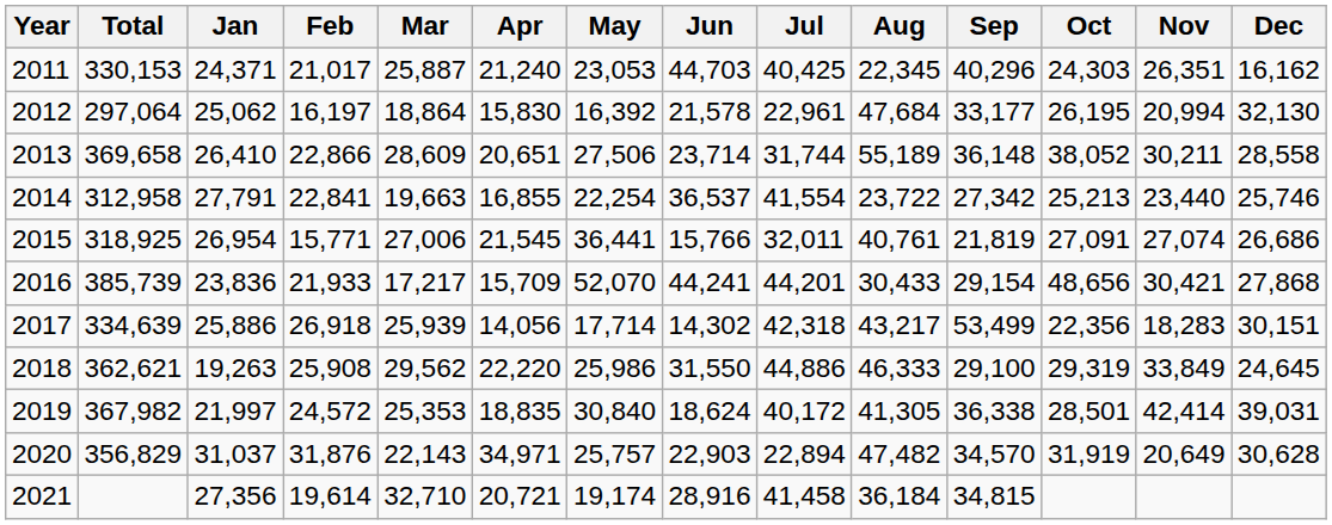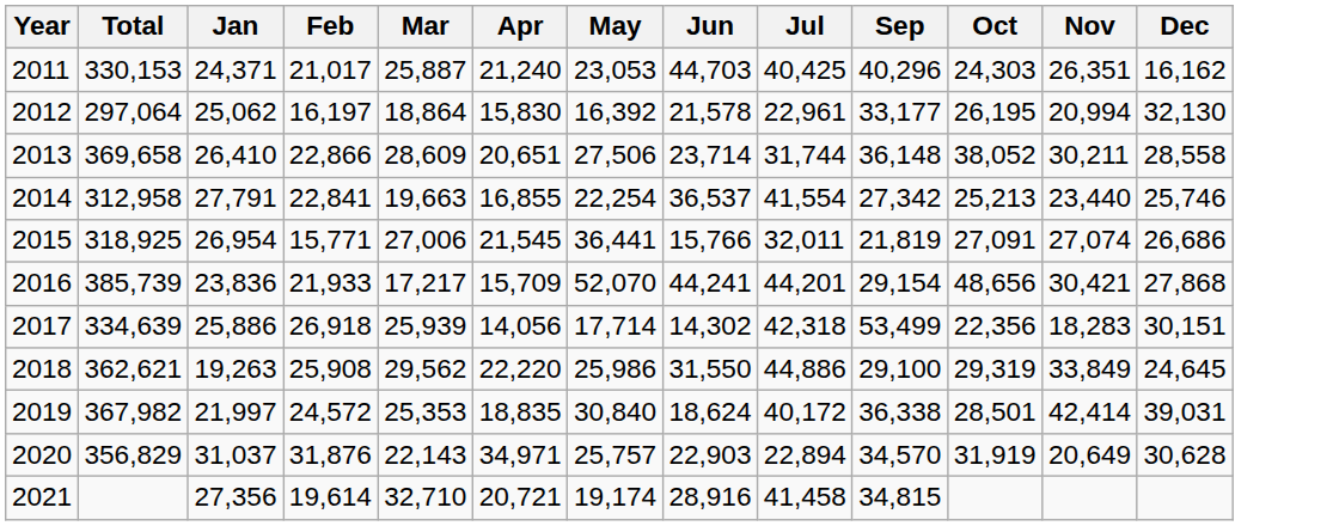 <table class="wikitable">
 <tr>
 <th>Year</th>
 <th>Total</th>
 <th>Jan</th>
 <th>Feb</th>
 <th>Mar</th>
 <th>Apr</th>
 <th>May</th>
 <th>Jun</th>
 <th>Jul</th>
-<th>Aug</th>
 <th>Sep</th>
 <th>Oct</th>
 <th>Nov</th>
 <th>Dec</th>
 </tr>
 <tr>
 <td>2011</td>
 <td>330,153</td>
 <td>24,371</td>
 <td>21,017</td>
 <td>25,887</td>
 <td>21,240</td>
 <td>23,053</td>
 <td>44,703</td>
 <td>40,425</td>
-<td>22,345</td>
 <td>40,296</td>
 <td>24,303</td>
 <td>26,351</td>
 <td>16,162</td>
 </tr>
 <tr>
 <td>2012</td>
 <td>297,064</td>
 <td>25,062</td>
 <td>16,197</td>
 <td>18,864</td>
 <td>15,830</td>
 <td>16,392</td>
 <td>21,578</td>
 <td>22,961</td>
-<td>47,684</td>
 <td>33,177</td>
 <td>26,195</td>
 <td>20,994</td>
 <td>32,130</td>
 </tr>
 <tr>
 <td>2013</td>
 <td>369,658</td>
 <td>26,410</td>
 <td>22,866</td>
 <td>28,609</td>
 <td>20,651</td>
 <td>27,506</td>
 <td>23,714</td>
 <td>31,744</td>
-<td>55,189</td>
 <td>36,148</td>
 <td>38,052</td>
 <td>30,211</td>
 <td>28,558</td>
 </tr>
 <tr>
 <td>2014</td>
 <td>312,958</td>
 <td>27,791</td>
 <td>22,841</td>
 <td>19,663</td>
 <td>16,855</td>
 <td>22,254</td>
 <td>36,537</td>
 <td>41,554</td>
-<td>23,722</td>
 <td>27,342</td>
 <td>25,213</td>
 <td>23,440</td>
 <td>25,746</td>
 </tr>
 <tr>
 <td>2015</td>
 <td>318,925</td>
 <td>26,954</td>
 <td>15,771</td>
 <td>27,006</td>
 <td>21,545</td>
 <td>36,441</td>
 <td>15,766</td>
 <td>32,011</td>
-<td>40,761</td>
 <td>21,819</td>
 <td>27,091</td>
 <td>27,074</td>
 <td>26,686</td>
 </tr>
 <tr>
 <td>2016</td>
 <td>385,739</td>
 <td>23,836</td>
 <td>21,933</td>
 <td>17,217</td>
 <td>15,709</td>
 <td>52,070</td>
 <td>44,241</td>
 <td>44,201</td>
-<td>30,433</td>
 <td>29,154</td>
 <td>48,656</td>
 <td>30,421</td>
 <td>27,868</td>
 </tr>
 <tr>
 <td>2017</td>
 <td>334,639</td>
 <td>25,886</td>
 <td>26,918</td>
 <td>25,939</td>
 <td>14,056</td>
 <td>17,714</td>
 <td>14,302</td>
 <td>42,318</td>
-<td>43,217</td>
 <td>53,499</td>
 <td>22,356</td>
 <td>18,283</td>
 <td>30,151</td>
 </tr>
 <tr>
 <td>2018</td>
 <td>362,621</td>
 <td>19,263</td>
 <td>25,908</td>
 <td>29,562</td>
 <td>22,220</td>
 <td>25,986</td>
 <td>31,550</td>
 <td>44,886</td>
-<td>46,333</td>
 <td>29,100</td>
 <td>29,319</td>
 <td>33,849</td>
 <td>24,645</td>
 </tr>
 <tr>
 <td>2019</td>
 <td>367,982</td>
 <td>21,997</td>
 <td>24,572</td>
 <td>25,353</td>
 <td>18,835</td>
 <td>30,840</td>
 <td>18,624</td>
 <td>40,172</td>
-<td>41,305</td>
 <td>36,338</td>
 <td>28,501</td>
 <td>42,414</td>
 <td>39,031</td>
 </tr>
 <tr>
 <td>2020</td>
 <td>356,829</td>
 <td>31,037</td>
 <td>31,876</td>
 <td>22,143</td>
 <td>34,971</td>
 <td>25,757</td>
 <td>22,903</td>
 <td>22,894</td>
-<td>47,482</td>
 <td>34,570</td>
 <td>31,919</td>
 <td>20,649</td>
 <td>30,628</td>
 </tr>
 <tr>
 <td>2021</td>
 <td></td>
 <td>27,356</td>
 <td>19,614</td>
 <td>32,710</td>
 <td>20,721</td>
 <td>19,174</td>
 <td>28,916</td>
 <td>41,458</td>
-<td>36,184</td>
 <td>34,815</td>
 <td></td>
 <td></td>
 <td></td>
 </tr>
 </table>
